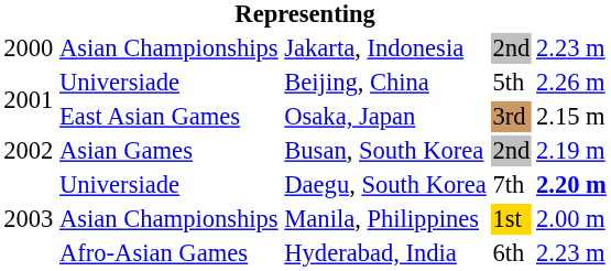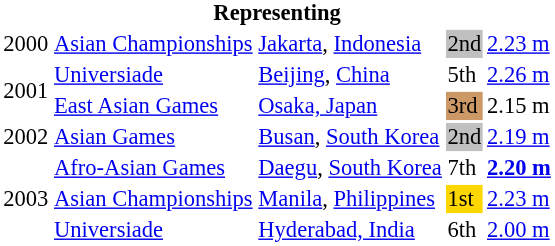 <table>
 <tr>
 <th colspan="5">Representing </th>
 </tr>
 <tr>
 <td>2000</td>
 <td><a href='#'>Asian Championships</a></td>
 <td><a href='#'>Jakarta</a>, <a href='#'>Indonesia</a></td>
 <td bgcolor="silver">2nd</td>
 <td><a href='#'>2.23 m</a></td>
 </tr>
 <tr>
 <td rowspan=2>2001</td>
 <td><a href='#'>Universiade</a></td>
 <td><a href='#'>Beijing</a>, <a href='#'>China</a></td>
 <td>5th</td>
 <td><a href='#'>2.26 m</a></td>
 </tr>
 <tr>
 <td><a href='#'>East Asian Games</a></td>
 <td><a href='#'>Osaka, Japan</a></td>
 <td bgcolor="cc9966">3rd</td>
 <td>2.15 m</td>
 </tr>
 <tr>
 <td>2002</td>
 <td><a href='#'>Asian Games</a></td>
 <td><a href='#'>Busan</a>, <a href='#'>South Korea</a></td>
 <td bgcolor="silver">2nd</td>
 <td><a href='#'>2.19 m</a></td>
 </tr>
 <tr>
 <td rowspan=3>2003</td>
-<td><a href='#'>Universiade</a></td>
+<td><a href='#'>Afro-Asian Games</a></td>
 <td><a href='#'>Daegu</a>, <a href='#'>South Korea</a></td>
 <td>7th</td>
 <td><strong><a href='#'>2.20 m</a></strong></td>
 </tr>
 <tr>
 <td><a href='#'>Asian Championships</a></td>
 <td><a href='#'>Manila</a>, <a href='#'>Philippines</a></td>
 <td bgcolor="gold">1st</td>
+<td><a href='#'>2.23 m</a></td>
+</tr>
+<tr>
+<td><a href='#'>Universiade</a></td>
+<td><a href='#'>Hyderabad, India</a></td>
+<td>6th</td>
 <td><a href='#'>2.00 m</a></td>
 </tr>
-<tr>
-<td><a href='#'>Afro-Asian Games</a></td>
-<td><a href='#'>Hyderabad, India</a></td>
-<td>6th</td>
-<td><a href='#'>2.23 m</a></td>
-</tr>
 </table>
